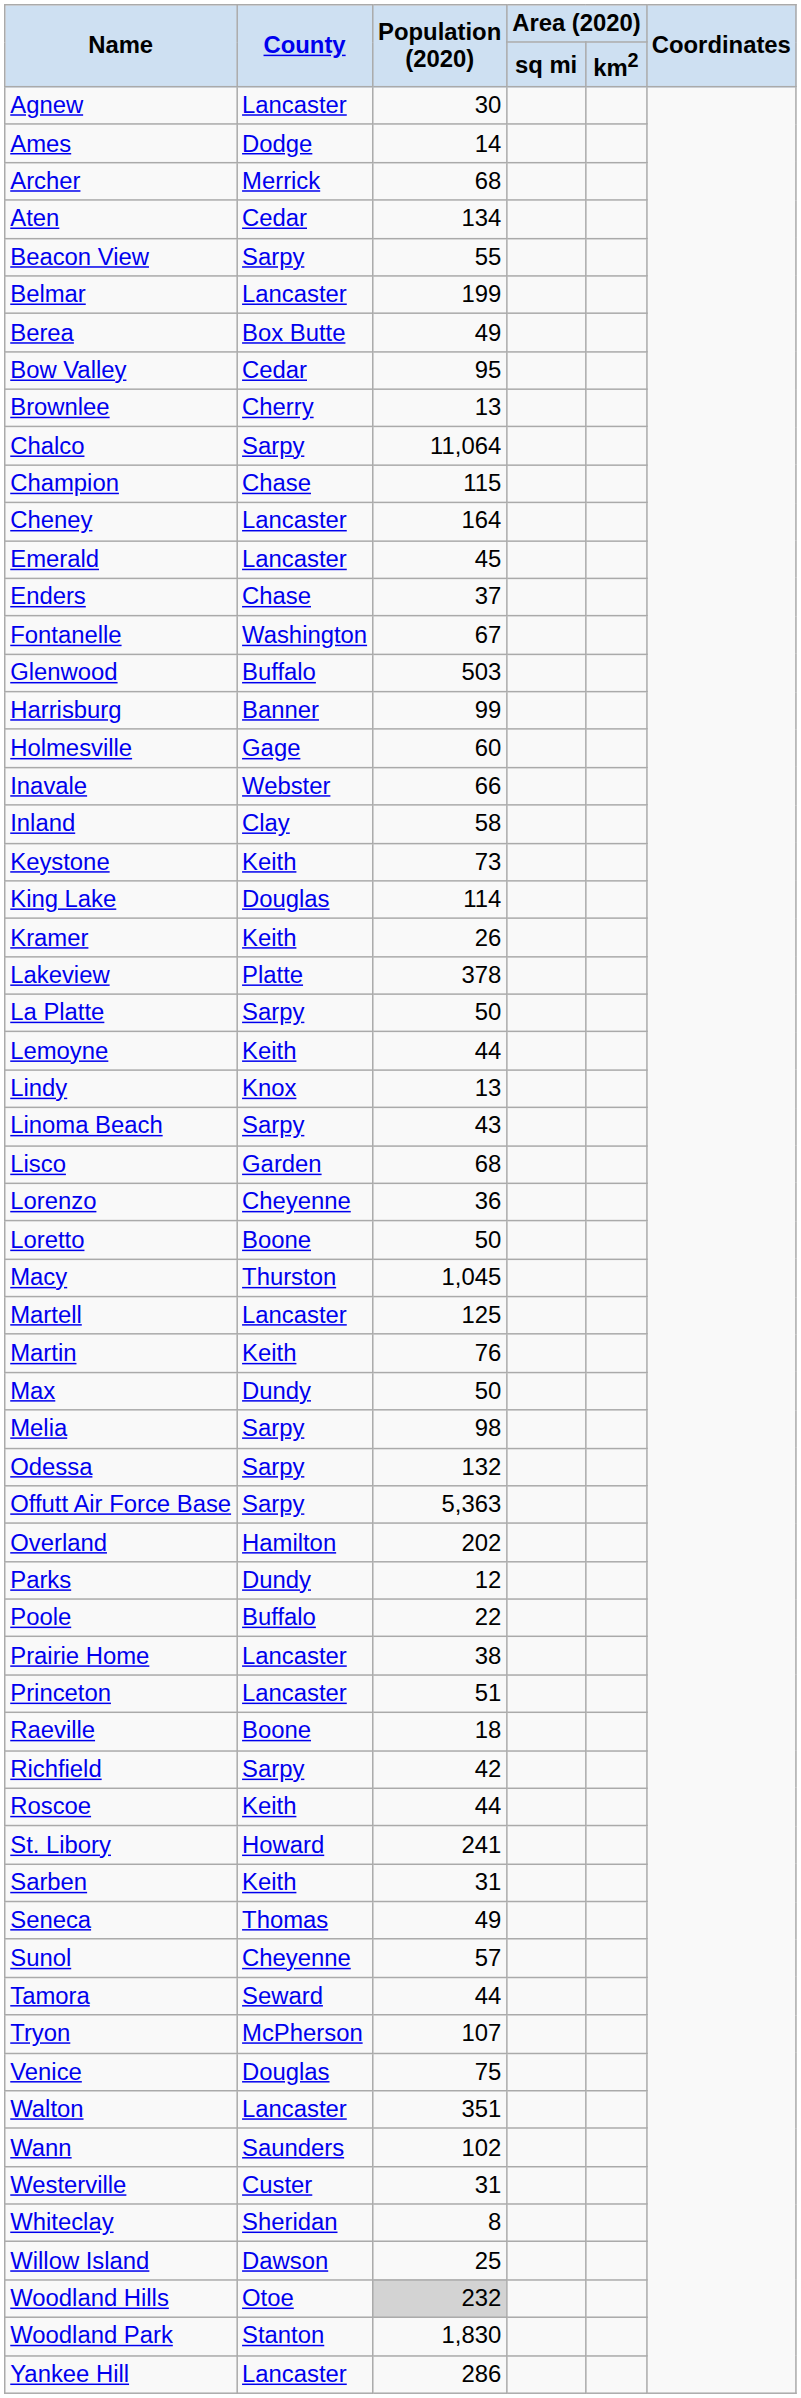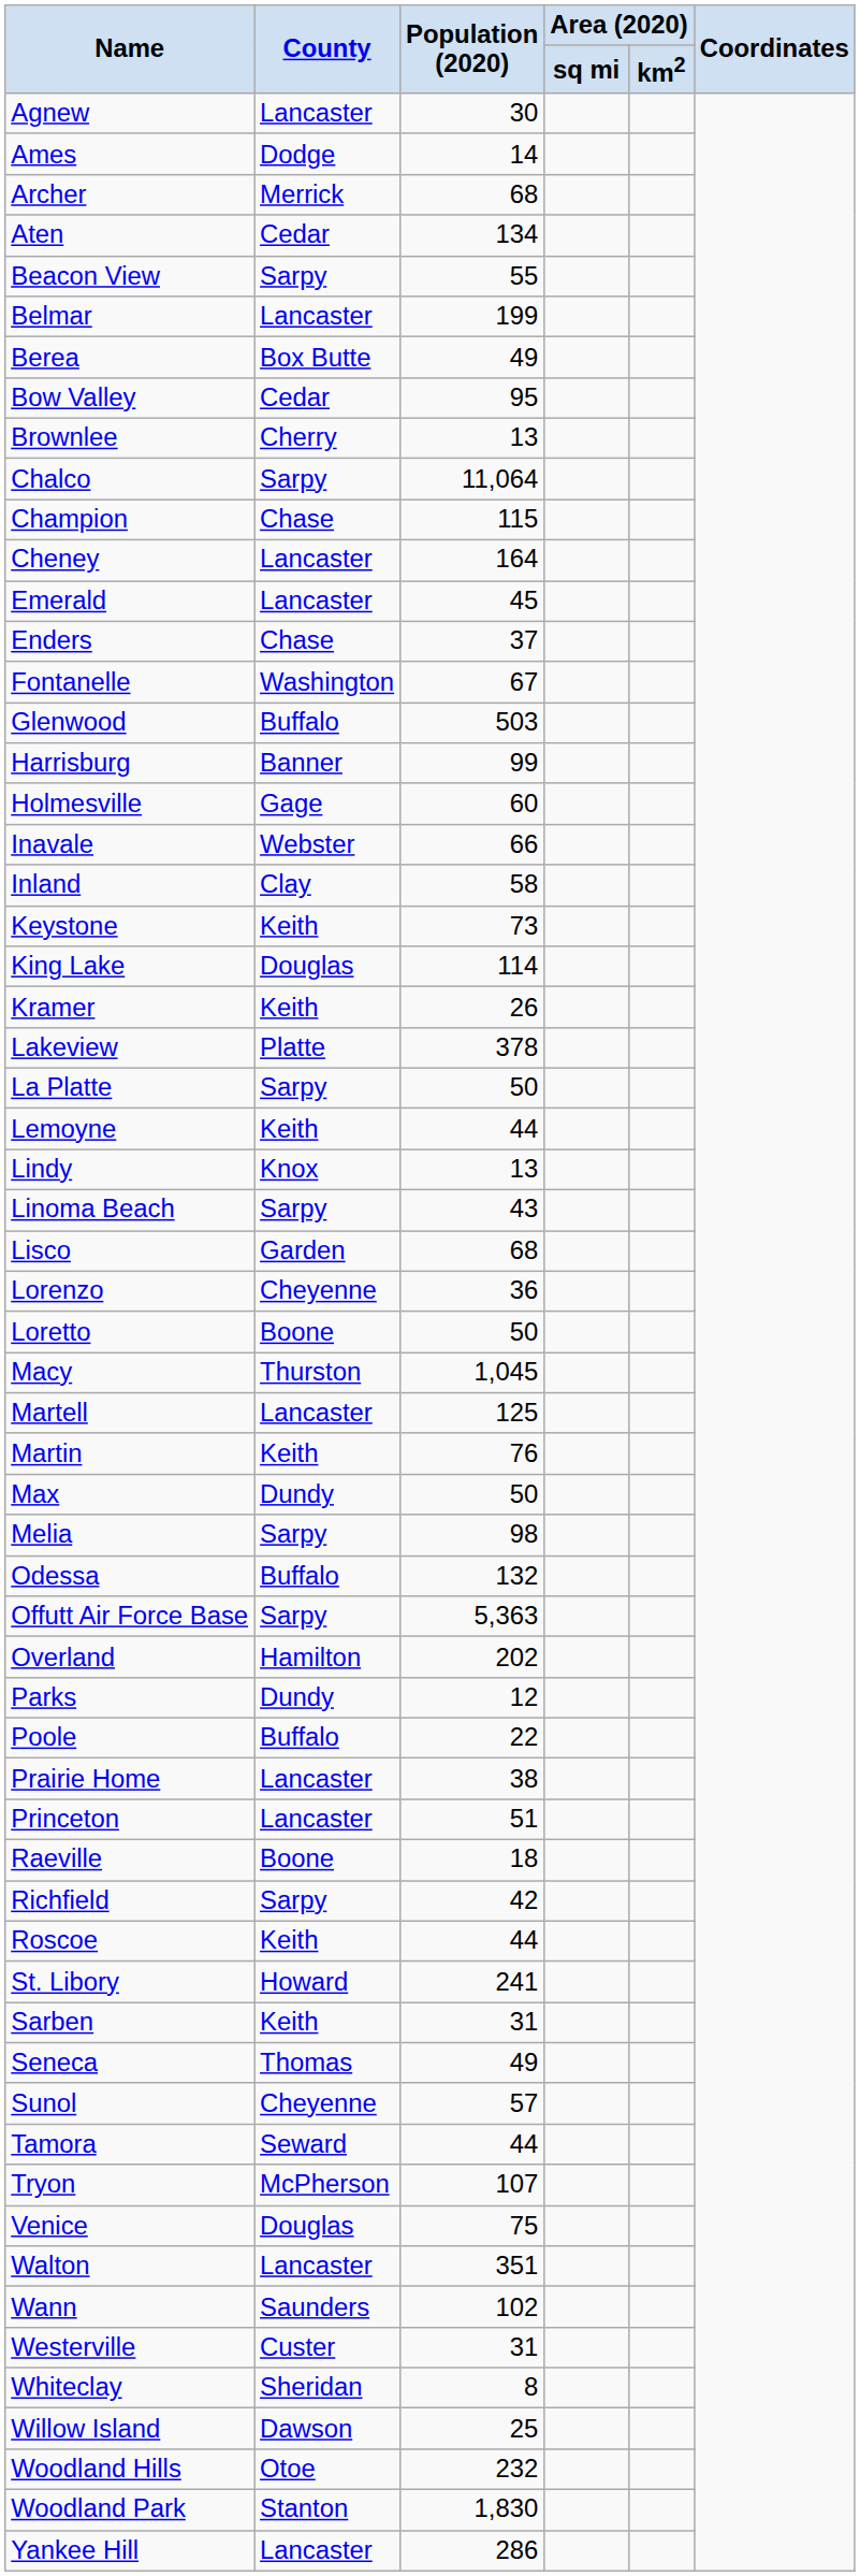 <table class="wikitable sortable">
 <tr>
 <th style="background-color:#CEE0F2;" rowspan=2>Name</th>
 <th style="background-color:#CEE0F2;" rowspan=2><a href='#'>County</a></th>
 <th numbers style="background-color:#CEE0F2;" rowspan=2>Population<br>(2020)</th>
 <th style="background-color:#CEE0F2;" colspan=2>Area (2020)</th>
 <th style="background-color:#CEE0F2;" rowspan=2>Coordinates</th>
 </tr>
 <tr>
 <th style="background-color:#CEE0F2;">sq mi</th>
 <th style="background-color:#CEE0F2;">km<sup>2</sup></th>
 </tr>
 <tr>
 <td><a href='#'>Agnew</a></td>
 <td><a href='#'>Lancaster</a></td>
 <td align=right>30</td>
 <td></td>
 <td></td>
 </tr>
 <tr>
 <td><a href='#'>Ames</a></td>
 <td><a href='#'>Dodge</a></td>
 <td align=right>14</td>
 <td></td>
 <td></td>
 </tr>
 <tr>
 <td><a href='#'>Archer</a></td>
 <td><a href='#'>Merrick</a></td>
 <td align=right>68</td>
 <td></td>
 <td></td>
 </tr>
 <tr>
 <td><a href='#'>Aten</a></td>
 <td><a href='#'>Cedar</a></td>
 <td align=right>134</td>
 <td></td>
 <td></td>
 </tr>
 <tr>
 <td><a href='#'>Beacon View</a></td>
 <td><a href='#'>Sarpy</a></td>
 <td align=right>55</td>
 <td></td>
 <td></td>
 </tr>
 <tr>
 <td><a href='#'>Belmar</a></td>
 <td><a href='#'>Lancaster</a></td>
 <td align=right>199</td>
 <td></td>
 <td></td>
 </tr>
 <tr>
 <td><a href='#'>Berea</a></td>
 <td><a href='#'>Box Butte</a></td>
 <td align=right>49</td>
 <td></td>
 <td></td>
 </tr>
 <tr>
 <td><a href='#'>Bow Valley</a></td>
 <td><a href='#'>Cedar</a></td>
 <td align=right>95</td>
 <td></td>
 <td></td>
 </tr>
 <tr>
 <td><a href='#'>Brownlee</a></td>
 <td><a href='#'>Cherry</a></td>
 <td align=right>13</td>
 <td></td>
 <td></td>
 </tr>
 <tr>
 <td><a href='#'>Chalco</a></td>
 <td><a href='#'>Sarpy</a></td>
 <td align=right>11,064</td>
 <td></td>
 <td></td>
 </tr>
 <tr>
 <td><a href='#'>Champion</a></td>
 <td><a href='#'>Chase</a></td>
 <td align=right>115</td>
 <td></td>
 <td></td>
 </tr>
 <tr>
 <td><a href='#'>Cheney</a></td>
 <td><a href='#'>Lancaster</a></td>
 <td align=right>164</td>
 <td></td>
 <td></td>
 </tr>
 <tr>
 <td><a href='#'>Emerald</a></td>
 <td><a href='#'>Lancaster</a></td>
 <td align=right>45</td>
 <td></td>
 <td></td>
 </tr>
 <tr>
 <td><a href='#'>Enders</a></td>
 <td><a href='#'>Chase</a></td>
 <td align=right>37</td>
 <td></td>
 <td></td>
 </tr>
 <tr>
 <td><a href='#'>Fontanelle</a></td>
 <td><a href='#'>Washington</a></td>
 <td align=right>67</td>
 <td></td>
 <td></td>
 </tr>
 <tr>
 <td><a href='#'>Glenwood</a></td>
 <td><a href='#'>Buffalo</a></td>
 <td align=right>503</td>
 <td></td>
 <td></td>
 </tr>
 <tr>
 <td><a href='#'>Harrisburg</a></td>
 <td><a href='#'>Banner</a></td>
 <td align=right>99</td>
 <td></td>
 <td></td>
 </tr>
 <tr>
 <td><a href='#'>Holmesville</a></td>
 <td><a href='#'>Gage</a></td>
 <td align=right>60</td>
 <td></td>
 <td></td>
 </tr>
 <tr>
 <td><a href='#'>Inavale</a></td>
 <td><a href='#'>Webster</a></td>
 <td align=right>66</td>
 <td></td>
 <td></td>
 </tr>
 <tr>
 <td><a href='#'>Inland</a></td>
 <td><a href='#'>Clay</a></td>
 <td align=right>58</td>
 <td></td>
 <td></td>
 </tr>
 <tr>
 <td><a href='#'>Keystone</a></td>
 <td><a href='#'>Keith</a></td>
 <td align=right>73</td>
 <td></td>
 <td></td>
 </tr>
 <tr>
 <td><a href='#'>King Lake</a></td>
 <td><a href='#'>Douglas</a></td>
 <td align=right>114</td>
 <td></td>
 <td></td>
 </tr>
 <tr>
 <td><a href='#'>Kramer</a></td>
 <td><a href='#'>Keith</a></td>
 <td align=right>26</td>
 <td></td>
 <td></td>
 </tr>
 <tr>
 <td><a href='#'>Lakeview</a></td>
 <td><a href='#'>Platte</a></td>
 <td align=right>378</td>
 <td></td>
 <td></td>
 </tr>
 <tr>
 <td><a href='#'>La Platte</a></td>
 <td><a href='#'>Sarpy</a></td>
 <td align=right>50</td>
 <td></td>
 <td></td>
 </tr>
 <tr>
 <td><a href='#'>Lemoyne</a></td>
 <td><a href='#'>Keith</a></td>
 <td align=right>44</td>
 <td></td>
 <td></td>
 </tr>
 <tr>
 <td><a href='#'>Lindy</a></td>
 <td><a href='#'>Knox</a></td>
 <td align=right>13</td>
 <td></td>
 <td></td>
 </tr>
 <tr>
 <td><a href='#'>Linoma Beach</a></td>
 <td><a href='#'>Sarpy</a></td>
 <td align=right>43</td>
 <td></td>
 <td></td>
 </tr>
 <tr>
 <td><a href='#'>Lisco</a></td>
 <td><a href='#'>Garden</a></td>
 <td align=right>68</td>
 <td></td>
 <td></td>
 </tr>
 <tr>
 <td><a href='#'>Lorenzo</a></td>
 <td><a href='#'>Cheyenne</a></td>
 <td align=right>36</td>
 <td></td>
 <td></td>
 </tr>
 <tr>
 <td><a href='#'>Loretto</a></td>
 <td><a href='#'>Boone</a></td>
 <td align=right>50</td>
 <td></td>
 <td></td>
 </tr>
 <tr>
 <td><a href='#'>Macy</a></td>
 <td><a href='#'>Thurston</a></td>
 <td align=right>1,045</td>
 <td></td>
 <td></td>
 </tr>
 <tr>
 <td><a href='#'>Martell</a></td>
 <td><a href='#'>Lancaster</a></td>
 <td align=right>125</td>
 <td></td>
 <td></td>
 </tr>
 <tr>
 <td><a href='#'>Martin</a></td>
 <td><a href='#'>Keith</a></td>
 <td align=right>76</td>
 <td></td>
 <td></td>
 </tr>
 <tr>
 <td><a href='#'>Max</a></td>
 <td><a href='#'>Dundy</a></td>
 <td align=right>50</td>
 <td></td>
 <td></td>
 </tr>
 <tr>
 <td><a href='#'>Melia</a></td>
 <td><a href='#'>Sarpy</a></td>
 <td align=right>98</td>
 <td></td>
 <td></td>
 </tr>
 <tr>
 <td><a href='#'>Odessa</a></td>
-<td><a href='#'>Sarpy</a></td>
+<td><a href='#'>Buffalo</a></td>
 <td align=right>132</td>
 <td></td>
 <td></td>
 </tr>
 <tr>
 <td><a href='#'>Offutt Air Force Base</a></td>
 <td><a href='#'>Sarpy</a></td>
 <td align=right>5,363</td>
 <td></td>
 <td></td>
 </tr>
 <tr>
 <td><a href='#'>Overland</a></td>
 <td><a href='#'>Hamilton</a></td>
 <td align=right>202</td>
 <td></td>
 <td></td>
 </tr>
 <tr>
 <td><a href='#'>Parks</a></td>
 <td><a href='#'>Dundy</a></td>
 <td align=right>12</td>
 <td></td>
 <td></td>
 </tr>
 <tr>
 <td><a href='#'>Poole</a></td>
 <td><a href='#'>Buffalo</a></td>
 <td align=right>22</td>
 <td></td>
 <td></td>
 </tr>
 <tr>
 <td><a href='#'>Prairie Home</a></td>
 <td><a href='#'>Lancaster</a></td>
 <td align=right>38</td>
 <td></td>
 <td></td>
 </tr>
 <tr>
 <td><a href='#'>Princeton</a></td>
 <td><a href='#'>Lancaster</a></td>
 <td align=right>51</td>
 <td></td>
 <td></td>
 </tr>
 <tr>
 <td><a href='#'>Raeville</a></td>
 <td><a href='#'>Boone</a></td>
 <td align=right>18</td>
 <td></td>
 <td></td>
 </tr>
 <tr>
 <td><a href='#'>Richfield</a></td>
 <td><a href='#'>Sarpy</a></td>
 <td align=right>42</td>
 <td></td>
 <td></td>
 </tr>
 <tr>
 <td><a href='#'>Roscoe</a></td>
 <td><a href='#'>Keith</a></td>
 <td align=right>44</td>
 <td></td>
 <td></td>
 </tr>
 <tr>
 <td><a href='#'>St. Libory</a></td>
 <td><a href='#'>Howard</a></td>
 <td align=right>241</td>
 <td></td>
 <td></td>
 </tr>
 <tr>
 <td><a href='#'>Sarben</a></td>
 <td><a href='#'>Keith</a></td>
 <td align=right>31</td>
 <td></td>
 <td></td>
 </tr>
 <tr>
 <td><a href='#'>Seneca</a></td>
 <td><a href='#'>Thomas</a></td>
 <td align=right>49</td>
 <td></td>
 <td></td>
 </tr>
 <tr>
 <td><a href='#'>Sunol</a></td>
 <td><a href='#'>Cheyenne</a></td>
 <td align=right>57</td>
 <td></td>
 <td></td>
 </tr>
 <tr>
 <td><a href='#'>Tamora</a></td>
 <td><a href='#'>Seward</a></td>
 <td align=right>44</td>
 <td></td>
 <td></td>
 </tr>
 <tr>
 <td><a href='#'>Tryon</a></td>
 <td><a href='#'>McPherson</a></td>
 <td align=right>107</td>
 <td></td>
 <td></td>
 </tr>
 <tr>
 <td><a href='#'>Venice</a></td>
 <td><a href='#'>Douglas</a></td>
 <td align=right>75</td>
 <td></td>
 <td></td>
 </tr>
 <tr>
 <td><a href='#'>Walton</a></td>
 <td><a href='#'>Lancaster</a></td>
 <td align=right>351</td>
 <td></td>
 <td></td>
 </tr>
 <tr>
 <td><a href='#'>Wann</a></td>
 <td><a href='#'>Saunders</a></td>
 <td align=right>102</td>
 <td></td>
 <td></td>
 </tr>
 <tr>
 <td><a href='#'>Westerville</a></td>
 <td><a href='#'>Custer</a></td>
 <td align=right>31</td>
 <td></td>
 <td></td>
 </tr>
 <tr>
 <td><a href='#'>Whiteclay</a></td>
 <td><a href='#'>Sheridan</a></td>
 <td align=right>8</td>
 <td></td>
 <td></td>
 </tr>
 <tr>
 <td><a href='#'>Willow Island</a></td>
 <td><a href='#'>Dawson</a></td>
 <td align=right>25</td>
 <td></td>
 <td></td>
 </tr>
 <tr>
 <td><a href='#'>Woodland Hills</a></td>
 <td><a href='#'>Otoe</a></td>
-<td align=right style="background: lightgrey;">232</td>
+<td align=right>232</td>
 <td></td>
 <td></td>
 </tr>
 <tr>
 <td><a href='#'>Woodland Park</a></td>
 <td><a href='#'>Stanton</a></td>
 <td align=right>1,830</td>
 <td></td>
 <td></td>
 </tr>
 <tr>
 <td><a href='#'>Yankee Hill</a></td>
 <td><a href='#'>Lancaster</a></td>
 <td align=right>286</td>
 <td></td>
 <td></td>
 </tr>
 </table>
